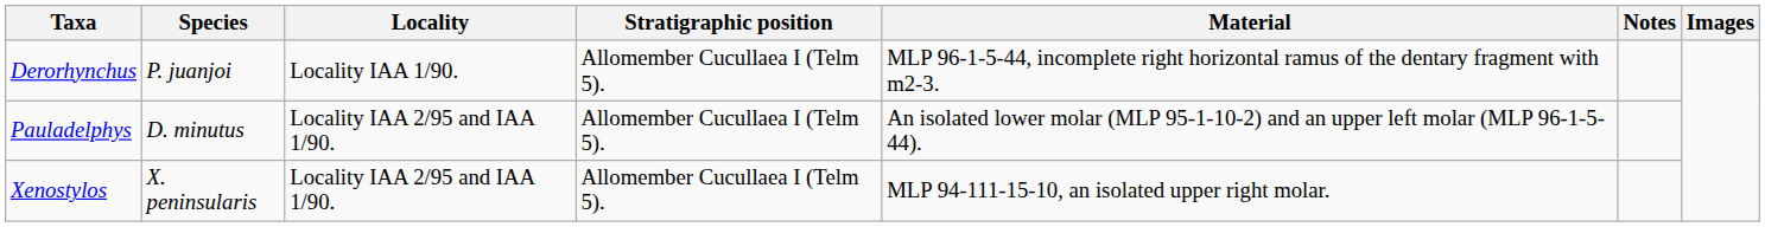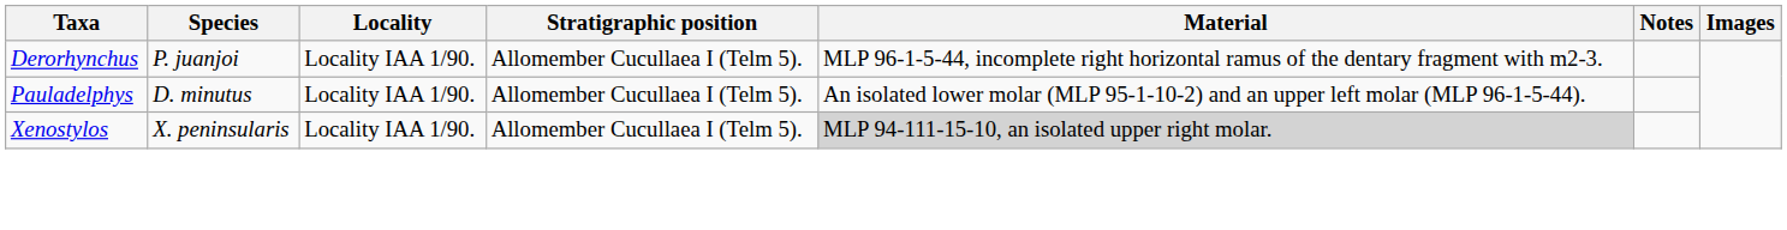 <table class="wikitable sortable" align="center" width="100%">
 <tr>
 <th>Taxa</th>
 <th>Species</th>
 <th>Locality</th>
 <th>Stratigraphic position</th>
 <th>Material</th>
 <th>Notes</th>
 <th>Images</th>
 </tr>
 <tr>
 <td><em><a href='#'>Derorhynchus</a></em></td>
 <td><em>P. juanjoi</em></td>
 <td>Locality IAA 1/90.</td>
 <td>Allomember Cucullaea I (Telm 5).</td>
 <td>MLP 96-1-5-44, incomplete right horizontal ramus of the dentary fragment with m2-3.</td>
 <td></td>
 <td Rowspan = "3"></td>
 </tr>
 <tr>
 <td><em><a href='#'>Pauladelphys</a></em></td>
 <td><em>D. minutus</em></td>
-<td>Locality IAA 2/95 and IAA 1/90.</td>
+<td>Locality IAA 1/90.</td>
 <td>Allomember Cucullaea I (Telm 5).</td>
 <td>An isolated lower molar (MLP 95-1-10-2) and an upper left molar (MLP 96-1-5-44).</td>
 <td></td>
 </tr>
 <tr>
 <td><em><a href='#'>Xenostylos</a></em></td>
 <td><em>X. peninsularis</em></td>
-<td>Locality IAA 2/95 and IAA 1/90.</td>
+<td>Locality IAA 1/90.</td>
 <td>Allomember Cucullaea I (Telm 5).</td>
-<td>MLP 94-111-15-10, an isolated upper right molar.</td>
+<td style="background: lightgrey;">MLP 94-111-15-10, an isolated upper right molar.</td>
 <td></td>
 </tr>
 </table>
